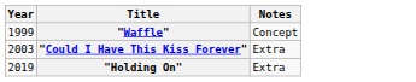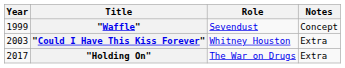 <table class="wikitable plainrowheaders sortable">
 <tr>
 <th scope="col">Year</th>
 <th scope="col">Title</th>
+<th scope="col">Role</th>
 <th scope="col" class="unsortable">Notes</th>
 </tr>
 <tr>
 <td>1999</td>
 <th scope="row">"<a href='#'>Waffle</a>"</th>
+<td><a href='#'>Sevendust</a></td>
 <td>Concept</td>
 </tr>
 <tr>
 <td>2003</td>
 <th scope="row">"<a href='#'>Could I Have This Kiss Forever</a>"</th>
+<td><a href='#'>Whitney Houston</a></td>
 <td>Extra</td>
 </tr>
 <tr>
-<td>2019</td>
+<td>2017</td>
 <th scope="row">"Holding On"</th>
+<td><a href='#'>The War on Drugs</a></td>
 <td>Extra</td>
 </tr>
 </table>
